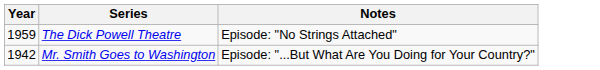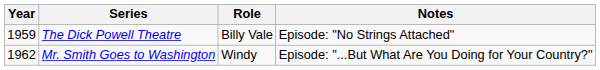 <table class="wikitable">
 <tr>
 <th>Year</th>
 <th>Series</th>
+<th>Role</th>
 <th>Notes</th>
 </tr>
 <tr>
 <td>1959</td>
 <td><em><a href='#'>The Dick Powell Theatre</a></em></td>
+<td>Billy Vale</td>
 <td>Episode: "No Strings Attached"</td>
 </tr>
 <tr>
-<td>1942</td>
+<td>1962</td>
 <td><em><a href='#'>Mr. Smith Goes to Washington</a></em></td>
+<td>Windy</td>
 <td>Episode: "...But What Are You Doing for Your Country?"</td>
 </tr>
 </table>
